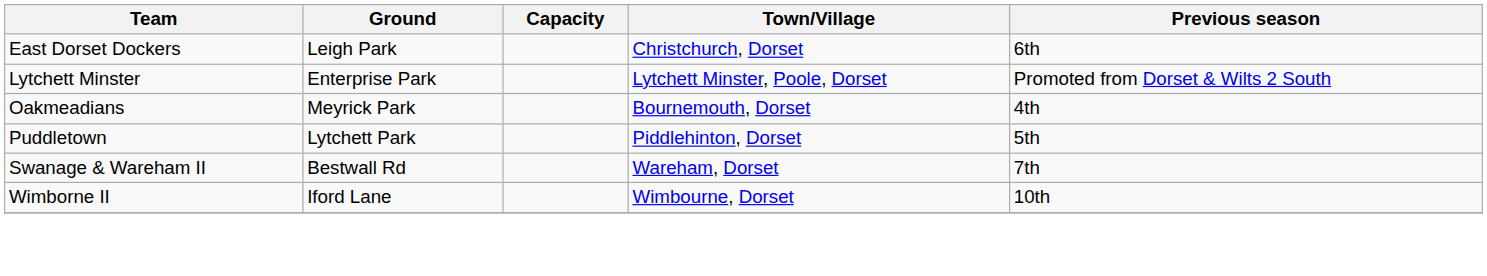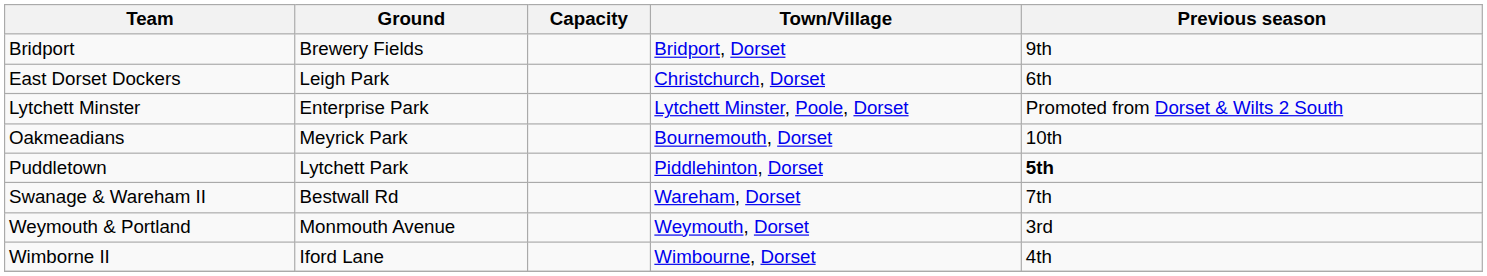 <table class="wikitable sortable" width=100%>
 <tr>
 <th>Team</th>
 <th>Ground</th>
 <th>Capacity</th>
 <th>Town/Village</th>
 <th>Previous season</th>
+</tr>
+<tr>
+<td>Bridport</td>
+<td>Brewery Fields</td>
+<td></td>
+<td><a href='#'>Bridport</a>, <a href='#'>Dorset</a></td>
+<td>9th</td>
 </tr>
 <tr>
 <td>East Dorset Dockers</td>
 <td>Leigh Park</td>
 <td></td>
 <td><a href='#'>Christchurch</a>, <a href='#'>Dorset</a></td>
 <td>6th</td>
 </tr>
 <tr>
 <td>Lytchett Minster</td>
 <td>Enterprise Park</td>
 <td></td>
 <td><a href='#'>Lytchett Minster</a>, <a href='#'>Poole</a>, <a href='#'>Dorset</a></td>
 <td>Promoted from <a href='#'>Dorset & Wilts 2 South</a></td>
 </tr>
 <tr>
 <td>Oakmeadians</td>
 <td>Meyrick Park</td>
 <td></td>
 <td><a href='#'>Bournemouth</a>, <a href='#'>Dorset</a></td>
-<td>4th</td>
+<td>10th</td>
 </tr>
 <tr>
 <td>Puddletown</td>
 <td>Lytchett Park</td>
 <td></td>
 <td><a href='#'>Piddlehinton</a>, <a href='#'>Dorset</a></td>
-<td>5th</td>
+<td><strong>5th</strong></td>
 </tr>
 <tr>
 <td>Swanage & Wareham II</td>
 <td>Bestwall Rd</td>
 <td></td>
 <td><a href='#'>Wareham</a>, <a href='#'>Dorset</a></td>
 <td>7th</td>
 </tr>
 <tr>
+<td>Weymouth & Portland</td>
+<td>Monmouth Avenue</td>
+<td></td>
+<td><a href='#'>Weymouth</a>, <a href='#'>Dorset</a></td>
+<td>3rd</td>
+</tr>
+<tr>
 <td>Wimborne II</td>
 <td>Iford Lane</td>
 <td></td>
 <td><a href='#'>Wimbourne</a>, <a href='#'>Dorset</a></td>
-<td>10th</td>
+<td>4th</td>
 </tr>
 <tr>
 </tr>
 </table>
